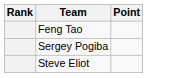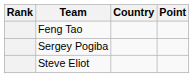 <table class="wikitable sortable">
 <tr>
 <th>Rank</th>
 <th>Team</th>
+<th>Country</th>
 <th>Point</th>
 </tr>
 <tr>
 <th></th>
 <td>Feng Tao</td>
 <td></td>
+<td></td>
 </tr>
 <tr>
 <th></th>
 <td>Sergey Pogiba</td>
+<td></td>
 <td></td>
 </tr>
 <tr>
 <th></th>
 <td>Steve Eliot</td>
 <td></td>
+<td></td>
 </tr>
 </table>
